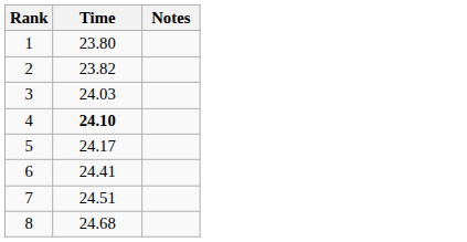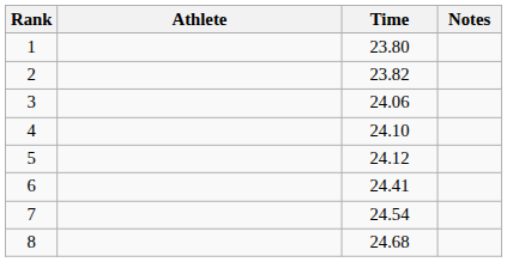 <table class="wikitable" style="text-align:center">
 <tr>
 <th width=40>Rank</th>
+<th width=250>Athlete</th>
 <th width=80>Time</th>
 <th width=50>Notes</th>
 </tr>
 <tr>
 <td>1</td>
+<td align=left></td>
 <td>23.80</td>
 <td></td>
 </tr>
 <tr>
 <td>2</td>
+<td align=left></td>
 <td>23.82</td>
 <td></td>
 </tr>
 <tr>
 <td>3</td>
-<td>24.03</td>
+<td align=left></td>
+<td>24.06</td>
 <td></td>
 </tr>
 <tr>
 <td>4</td>
-<td><strong>24.10</strong></td>
+<td align=left></td>
+<td>24.10</td>
 <td></td>
 </tr>
 <tr>
 <td>5</td>
-<td>24.17</td>
+<td align=left></td>
+<td>24.12</td>
 <td></td>
 </tr>
 <tr>
 <td>6</td>
+<td align=left></td>
 <td>24.41</td>
 <td></td>
 </tr>
 <tr>
 <td>7</td>
-<td>24.51</td>
+<td align=left></td>
+<td>24.54</td>
 <td></td>
 </tr>
 <tr>
 <td>8</td>
+<td align=left></td>
 <td>24.68</td>
 <td></td>
 </tr>
 </table>
